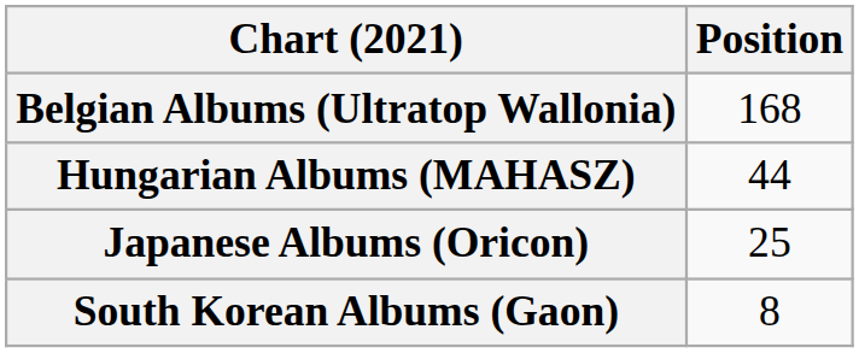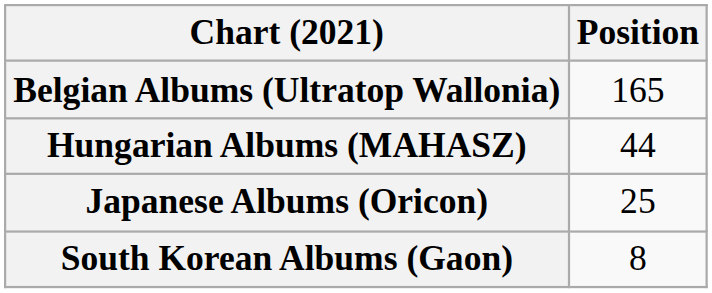 <table class="wikitable sortable plainrowheaders" style="text-align:center">
 <tr>
 <th scope="col">Chart (2021)</th>
 <th scope="col">Position</th>
 </tr>
 <tr>
 <th scope="row">Belgian Albums (Ultratop Wallonia)</th>
-<td>168</td>
+<td>165</td>
 </tr>
 <tr>
 <th scope="row">Hungarian Albums (MAHASZ)</th>
 <td>44</td>
 </tr>
 <tr>
 <th scope="row">Japanese Albums (Oricon)</th>
 <td>25</td>
 </tr>
 <tr>
 <th scope="row">South Korean Albums (Gaon)</th>
 <td>8</td>
 </tr>
 </table>
